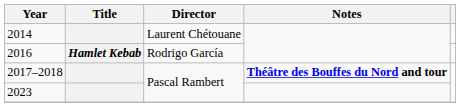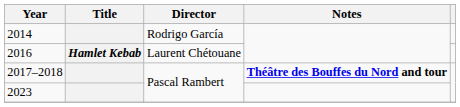 <table class="wikitable plainrowheaders sortable">
 <tr>
 <th scope="col">Year</th>
 <th scope="col">Title</th>
 <th scope="col">Director</th>
 <th scope="col">Notes</th>
 <th scope="col" class="unsortable"></th>
 </tr>
 <tr>
 <td>2014</td>
 <th scope="row"></th>
-<td>Laurent Chétouane</td>
+<td>Rodrigo García</td>
 <td rowspan="2"></td>
 <td></td>
 </tr>
 <tr>
 <td>2016</td>
 <th scope="row"><em>Hamlet Kebab</em></th>
-<td>Rodrigo García</td>
+<td>Laurent Chétouane</td>
 <td></td>
 </tr>
 <tr>
 <td>2017–2018</td>
 <th scope="row"></th>
 <td rowspan="2">Pascal Rambert</td>
 <td><strong><a href='#'>Théâtre des Bouffes du Nord</a> and tour</strong></td>
 <td rowspan="2"></td>
 </tr>
 <tr>
 <td>2023</td>
 <th scope="row"></th>
 <td></td>
 </tr>
 <tr>
 </tr>
 </table>
